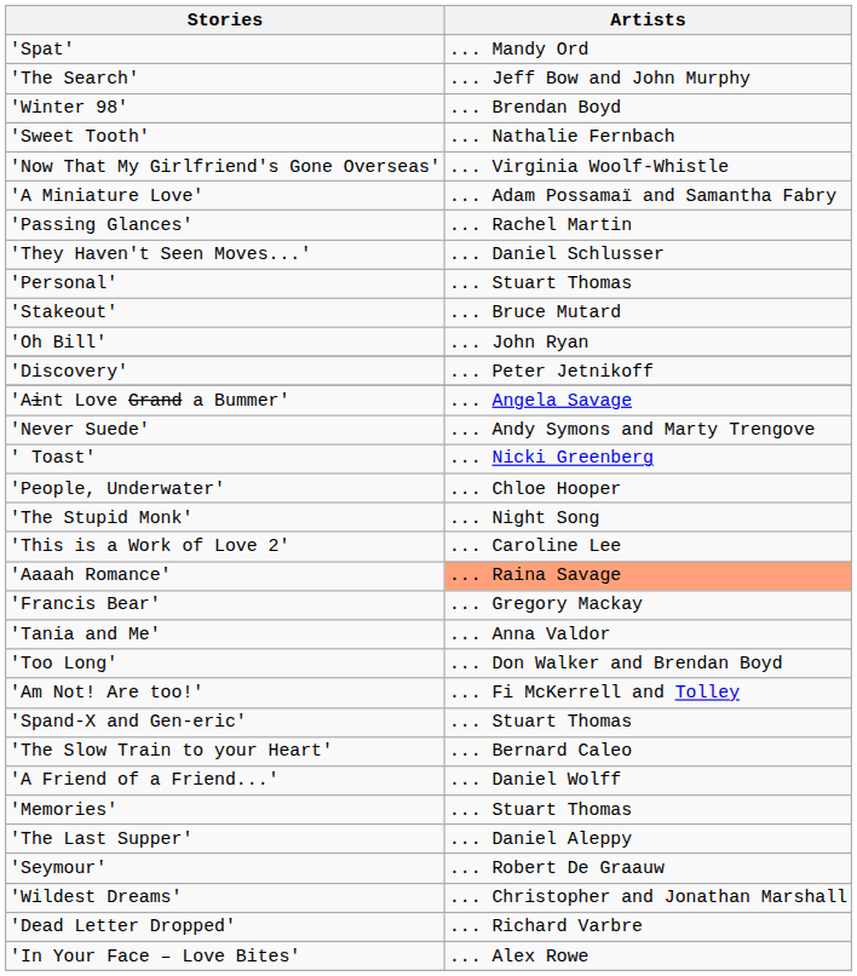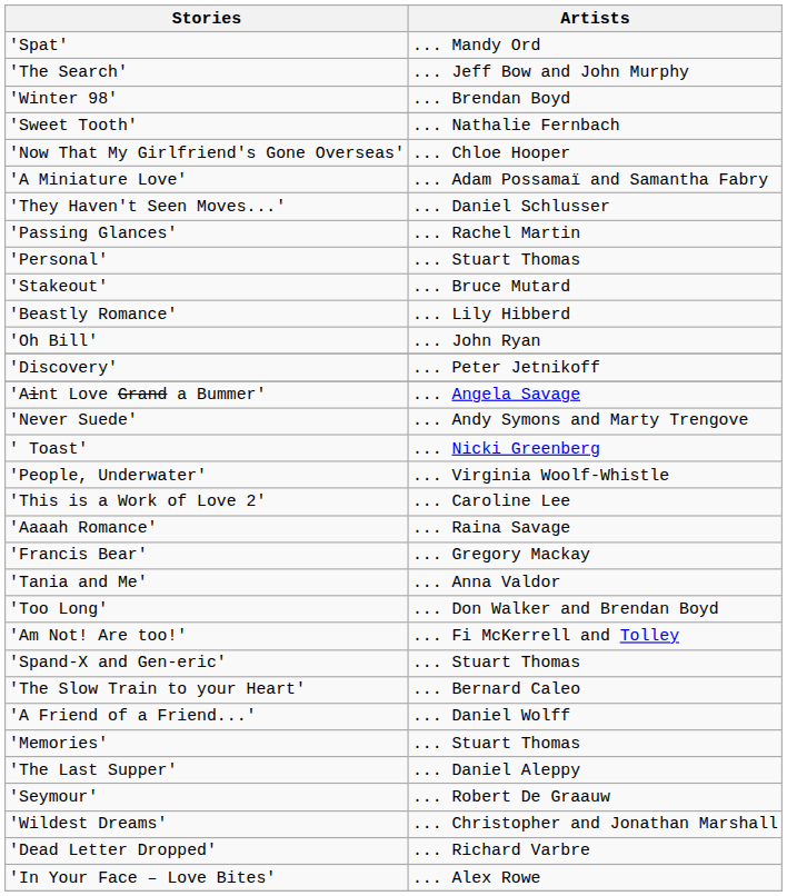 <table class="wikitable">
 <tr>
 <th>Stories</th>
 <th>Artists</th>
 </tr>
 <tr>
 <td>'Spat'</td>
 <td>... Mandy Ord</td>
 </tr>
 <tr>
 <td>'The Search'</td>
 <td>... Jeff Bow and John Murphy</td>
 </tr>
 <tr>
 <td>'Winter 98'</td>
 <td>... Brendan Boyd</td>
 </tr>
 <tr>
 </tr>
 <tr>
 <td>'Sweet Tooth'</td>
 <td>... Nathalie Fernbach</td>
 </tr>
 <tr>
 <td>'Now That My Girlfriend's Gone Overseas'</td>
-<td>... Virginia Woolf-Whistle</td>
+<td>... Chloe Hooper</td>
 </tr>
 <tr>
 <td>'A Miniature Love'</td>
 <td>... Adam Possamaï and Samantha Fabry</td>
 </tr>
 <tr>
+<td>'They Haven't Seen Moves...'</td>
+<td>... Daniel Schlusser</td>
+</tr>
+<tr>
 <td>'Passing Glances'</td>
 <td>... Rachel Martin</td>
-</tr>
-<tr>
-<td>'They Haven't Seen Moves...'</td>
-<td>... Daniel Schlusser</td>
 </tr>
 <tr>
 <td>'Personal'</td>
 <td>... Stuart Thomas</td>
 </tr>
 <tr>
 <td>'Stakeout'</td>
 <td>... Bruce Mutard</td>
+</tr>
+<tr>
+<td>'Beastly Romance'</td>
+<td>... Lily Hibberd</td>
 </tr>
 <tr>
 <td>'Oh Bill'</td>
 <td>... John Ryan</td>
 </tr>
 <tr>
 </tr>
 <tr>
 <td>'Discovery'</td>
 <td>... Peter Jetnikoff</td>
 </tr>
 <tr>
 </tr>
 <tr>
 <td>'A<s>i</s>nt Love <s>Grand</s> a Bummer'</td>
 <td>... <a href='#'>Angela Savage</a></td>
 </tr>
 <tr>
 <td>'Never Suede'</td>
 <td>... Andy Symons and Marty Trengove</td>
 </tr>
 <tr>
 <td>' Toast'</td>
 <td>... <a href='#'>Nicki Greenberg</a></td>
 </tr>
 <tr>
 <td>'People, Underwater'</td>
-<td>... Chloe Hooper</td>
-</tr>
-<tr>
-<td>'The Stupid Monk'</td>
-<td>... Night Song</td>
+<td>... Virginia Woolf-Whistle</td>
 </tr>
 <tr>
 <td>'This is a Work of Love 2'</td>
 <td>... Caroline Lee</td>
 </tr>
 <tr>
 <td>'Aaaah Romance'</td>
-<td style="background: lightsalmon;">... Raina Savage</td>
+<td>... Raina Savage</td>
 </tr>
 <tr>
 <td>'Francis Bear'</td>
 <td>... Gregory Mackay</td>
 </tr>
 <tr>
 <td>'Tania and Me'</td>
 <td>... Anna Valdor</td>
 </tr>
 <tr>
 <td>'Too Long'</td>
 <td>... Don Walker and Brendan Boyd</td>
 </tr>
 <tr>
 <td>'Am Not! Are too!'</td>
 <td>... Fi McKerrell and <a href='#'>Tolley</a></td>
 </tr>
 <tr>
 <td>'Spand-X and Gen-eric'</td>
 <td>... Stuart Thomas</td>
 </tr>
 <tr>
 <td>'The Slow Train to your Heart'</td>
 <td>... Bernard Caleo</td>
 </tr>
 <tr>
 <td>'A Friend of a Friend...'</td>
 <td>... Daniel Wolff</td>
 </tr>
 <tr>
 <td>'Memories'</td>
 <td>... Stuart Thomas</td>
 </tr>
 <tr>
 <td>'The Last Supper'</td>
 <td>... Daniel Aleppy</td>
 </tr>
 <tr>
 <td>'Seymour'</td>
 <td>... Robert De Graauw</td>
 </tr>
 <tr>
 <td>'Wildest Dreams'</td>
 <td>... Christopher and Jonathan Marshall</td>
 </tr>
 <tr>
 <td>'Dead Letter Dropped'</td>
 <td>... Richard Varbre</td>
 </tr>
 <tr>
 <td>'In Your Face – Love Bites'</td>
 <td>... Alex Rowe</td>
 </tr>
 <tr>
 </tr>
 </table>
